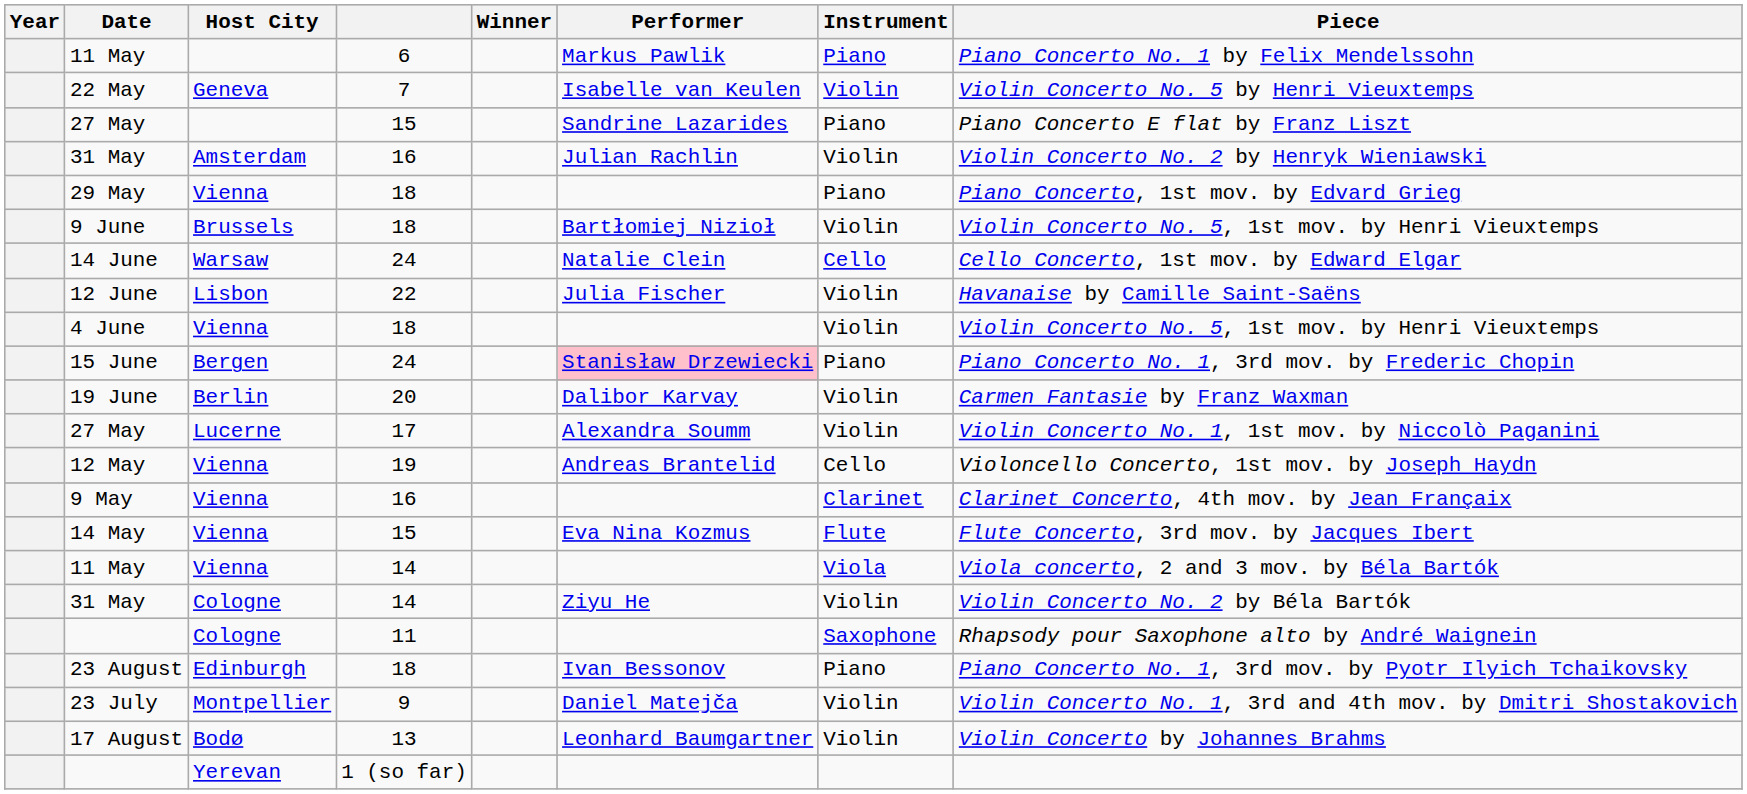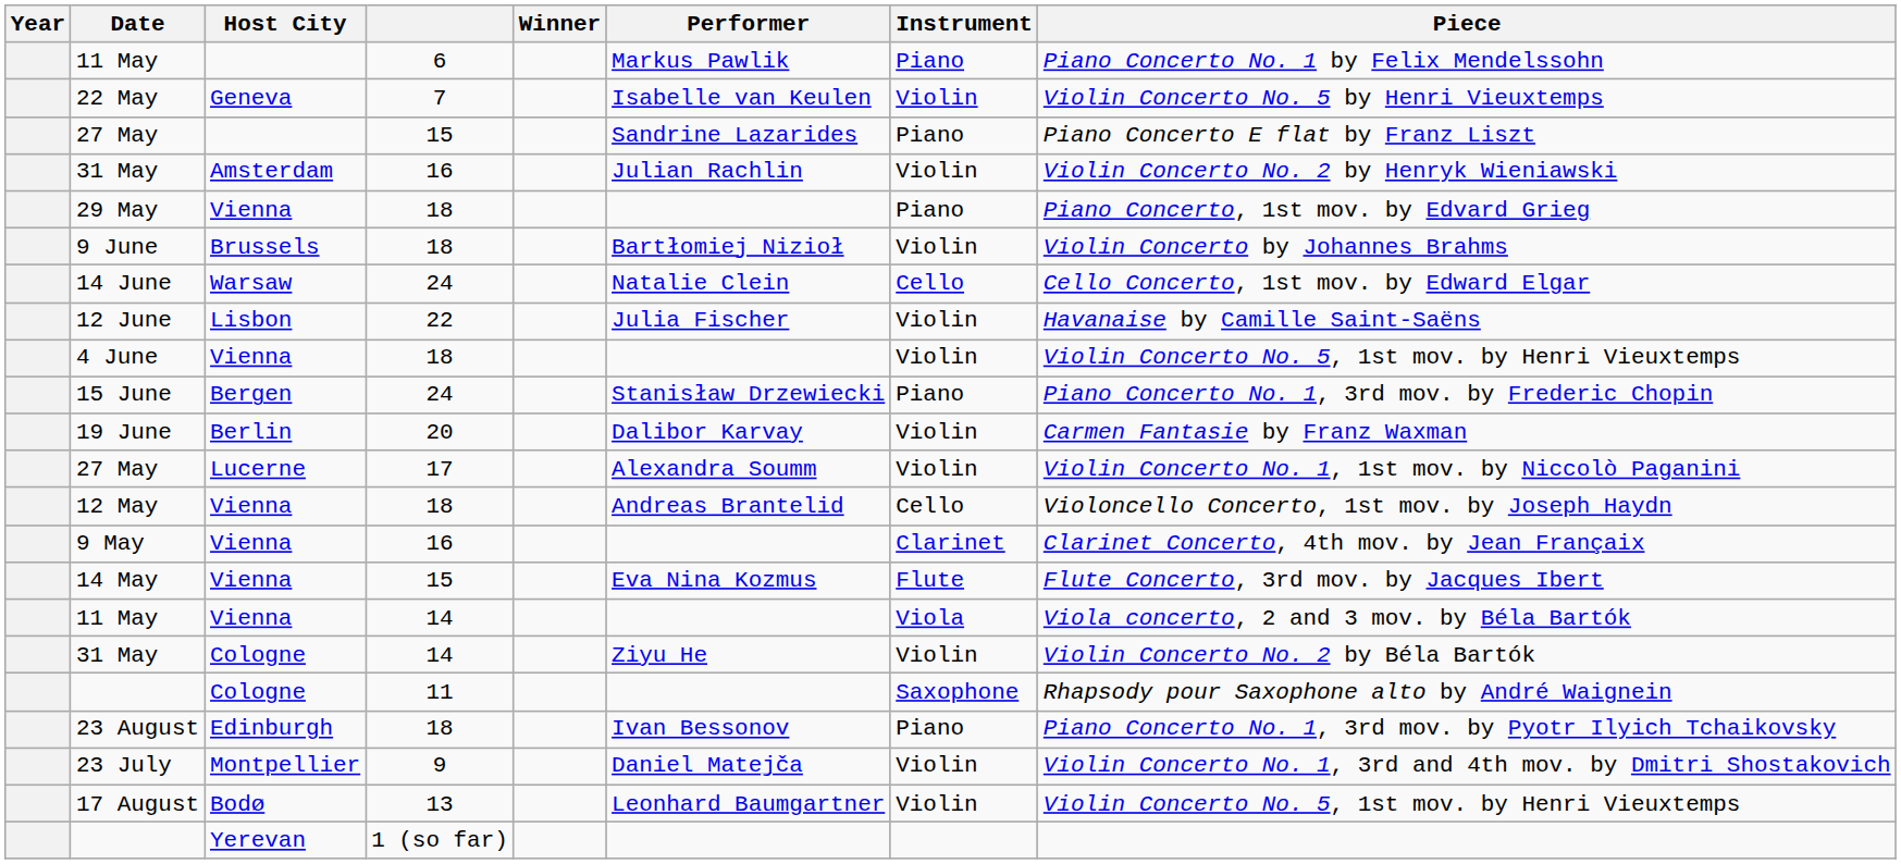 <table class="wikitable sortable plainrowheaders">
 <tr>
 <th>Year</th>
 <th>Date</th>
 <th>Host City</th>
 <th></th>
 <th>Winner</th>
 <th>Performer</th>
 <th>Instrument</th>
 <th class="sortable">Piece</th>
 </tr>
 <tr>
 <th></th>
 <td>11 May</td>
 <td></td>
 <td align=center>6</td>
 <td></td>
 <td><a href='#'>Markus Pawlik</a></td>
 <td><a href='#'>Piano</a></td>
 <td><em><a href='#'>Piano Concerto No. 1</a></em> by <a href='#'>Felix Mendelssohn</a></td>
 </tr>
 <tr>
 <th></th>
 <td>22 May</td>
 <td> <a href='#'>Geneva</a></td>
 <td align=center>7</td>
 <td></td>
 <td><a href='#'>Isabelle van Keulen</a></td>
 <td><a href='#'>Violin</a></td>
 <td><em><a href='#'>Violin Concerto No. 5</a></em> by <a href='#'>Henri Vieuxtemps</a></td>
 </tr>
 <tr>
 <th></th>
 <td>27 May</td>
 <td></td>
 <td align=center>15</td>
 <td></td>
 <td><a href='#'>Sandrine Lazarides</a></td>
 <td>Piano</td>
 <td><em>Piano Concerto E flat</em> by <a href='#'>Franz Liszt</a></td>
 </tr>
 <tr>
 <th></th>
 <td>31 May</td>
 <td> <a href='#'>Amsterdam</a></td>
 <td align=center>16</td>
 <td></td>
 <td><a href='#'>Julian Rachlin</a></td>
 <td>Violin</td>
 <td><em><a href='#'>Violin Concerto No. 2</a></em> by <a href='#'>Henryk Wieniawski</a></td>
 </tr>
 <tr>
 <th></th>
 <td>29 May</td>
 <td> <a href='#'>Vienna</a></td>
 <td align=center>18</td>
 <td></td>
 <td></td>
 <td>Piano</td>
 <td><em><a href='#'>Piano Concerto</a></em>, 1st mov. by <a href='#'>Edvard Grieg</a></td>
 </tr>
 <tr>
 <th></th>
 <td>9 June</td>
 <td> <a href='#'>Brussels</a></td>
 <td align=center>18</td>
 <td></td>
 <td><a href='#'>Bartłomiej Nizioł</a></td>
 <td>Violin</td>
-<td><em><a href='#'>Violin Concerto No. 5</a></em>, 1st mov. by Henri Vieuxtemps</td>
+<td><em><a href='#'>Violin Concerto</a></em> by <a href='#'>Johannes Brahms</a></td>
 </tr>
 <tr>
 <th></th>
 <td>14 June</td>
 <td> <a href='#'>Warsaw</a></td>
 <td align=center>24</td>
 <td></td>
 <td><a href='#'>Natalie Clein</a></td>
 <td><a href='#'>Cello</a></td>
 <td><em><a href='#'>Cello Concerto</a></em>, 1st mov. by <a href='#'>Edward Elgar</a></td>
 </tr>
 <tr>
 <th></th>
 <td>12 June</td>
 <td> <a href='#'>Lisbon</a></td>
 <td align=center>22</td>
 <td></td>
 <td><a href='#'>Julia Fischer</a></td>
 <td>Violin</td>
 <td><em><a href='#'>Havanaise</a></em> by <a href='#'>Camille Saint-Saëns</a></td>
 </tr>
 <tr>
 <th></th>
 <td>4 June</td>
 <td> <a href='#'>Vienna</a></td>
 <td align=center>18</td>
 <td></td>
 <td></td>
 <td>Violin</td>
 <td><em><a href='#'>Violin Concerto No. 5</a></em>, 1st mov. by Henri Vieuxtemps</td>
 </tr>
 <tr>
 <th></th>
 <td>15 June</td>
 <td> <a href='#'>Bergen</a></td>
 <td align=center>24</td>
 <td></td>
-<td style="background: pink;"><a href='#'>Stanisław Drzewiecki</a></td>
+<td><a href='#'>Stanisław Drzewiecki</a></td>
 <td>Piano</td>
 <td><em><a href='#'>Piano Concerto No. 1</a></em>, 3rd mov. by <a href='#'>Frederic Chopin</a></td>
 </tr>
 <tr>
 <th></th>
 <td>19 June</td>
 <td> <a href='#'>Berlin</a></td>
 <td align=center>20</td>
 <td></td>
 <td><a href='#'>Dalibor Karvay</a></td>
 <td>Violin</td>
 <td><em><a href='#'>Carmen Fantasie</a></em> by <a href='#'>Franz Waxman</a></td>
 </tr>
 <tr>
 <th></th>
 <td>27 May</td>
 <td> <a href='#'>Lucerne</a></td>
 <td align=center>17</td>
 <td></td>
 <td><a href='#'>Alexandra Soumm</a></td>
 <td>Violin</td>
 <td><em><a href='#'>Violin Concerto No. 1</a></em>, 1st mov. by <a href='#'>Niccolò Paganini</a></td>
 </tr>
 <tr>
 <th></th>
 <td>12 May</td>
 <td> <a href='#'>Vienna</a></td>
-<td align=center>19</td>
+<td align=center>18</td>
 <td></td>
 <td><a href='#'>Andreas Brantelid</a></td>
 <td>Cello</td>
 <td><em>Violoncello Concerto</em>, 1st mov. by <a href='#'>Joseph Haydn</a></td>
 </tr>
 <tr>
 <th></th>
 <td>9 May</td>
 <td> <a href='#'>Vienna</a></td>
 <td align=center>16</td>
 <td></td>
 <td></td>
 <td><a href='#'>Clarinet</a></td>
 <td><em><a href='#'>Clarinet Concerto</a></em>, 4th mov. by <a href='#'>Jean Françaix</a></td>
 </tr>
 <tr>
 <th></th>
 <td>14 May</td>
 <td> <a href='#'>Vienna</a></td>
 <td align=center>15</td>
 <td></td>
 <td><a href='#'>Eva Nina Kozmus</a></td>
 <td><a href='#'>Flute</a></td>
 <td><em><a href='#'>Flute Concerto</a></em>, 3rd mov. by <a href='#'>Jacques Ibert</a></td>
 </tr>
 <tr>
 <th></th>
 <td>11 May</td>
 <td> <a href='#'>Vienna</a></td>
 <td align=center>14</td>
 <td></td>
 <td></td>
 <td><a href='#'>Viola</a></td>
 <td><em><a href='#'>Viola concerto</a></em>, 2 and 3 mov. by <a href='#'>Béla Bartók</a></td>
 </tr>
 <tr>
 <th></th>
 <td>31 May</td>
 <td> <a href='#'>Cologne</a></td>
 <td align=center>14</td>
 <td></td>
 <td><a href='#'>Ziyu He</a></td>
 <td>Violin</td>
 <td><em><a href='#'>Violin Concerto No. 2</a></em> by Béla Bartók</td>
 </tr>
 <tr>
 <th></th>
 <td></td>
 <td> <a href='#'>Cologne</a></td>
 <td align=center>11</td>
 <td></td>
 <td></td>
 <td><a href='#'>Saxophone</a></td>
 <td><em>Rhapsody pour Saxophone alto</em> by <a href='#'>André Waignein</a></td>
 </tr>
 <tr>
 <th></th>
 <td>23 August</td>
 <td> <a href='#'>Edinburgh</a></td>
 <td align=center>18</td>
 <td></td>
 <td><a href='#'>Ivan Bessonov</a></td>
 <td>Piano</td>
 <td><em><a href='#'>Piano Concerto No. 1</a></em>, 3rd mov. by <a href='#'>Pyotr Ilyich Tchaikovsky</a></td>
 </tr>
 <tr>
 <th></th>
 <td>23 July</td>
 <td> <a href='#'>Montpellier</a></td>
 <td align=center>9</td>
 <td></td>
 <td><a href='#'>Daniel Matejča</a></td>
 <td>Violin</td>
 <td><em><a href='#'>Violin Concerto No. 1</a></em>, 3rd and 4th mov. by <a href='#'>Dmitri Shostakovich</a></td>
 </tr>
 <tr>
 <th></th>
 <td>17 August</td>
 <td> <a href='#'>Bodø</a></td>
 <td align=center>13</td>
 <td></td>
 <td><a href='#'>Leonhard Baumgartner</a></td>
 <td>Violin</td>
-<td><em><a href='#'>Violin Concerto</a></em> by <a href='#'>Johannes Brahms</a></td>
+<td><em><a href='#'>Violin Concerto No. 5</a></em>, 1st mov. by Henri Vieuxtemps</td>
 </tr>
 <tr>
 <th></th>
 <td></td>
 <td> <a href='#'>Yerevan</a></td>
 <td align=center>1 (so far)</td>
 <td></td>
 <td></td>
 <td></td>
 <td></td>
 </tr>
 </table>
